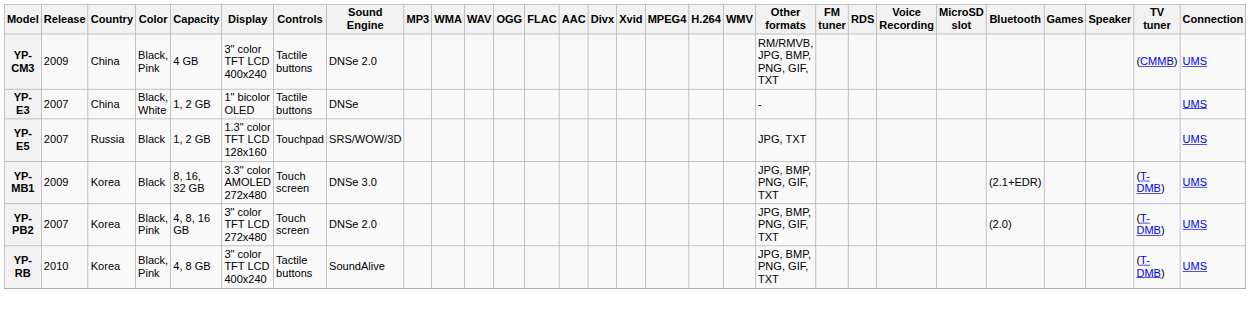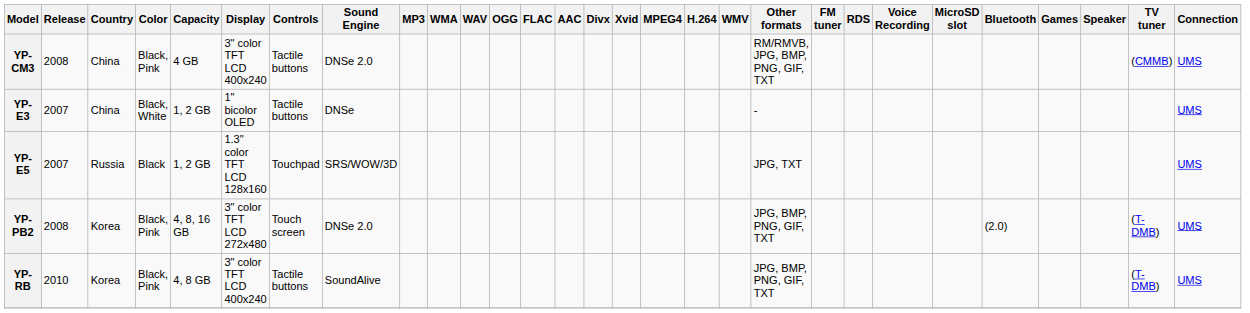 <table class="wikitable">
 <tr>
 <th>Model</th>
 <th>Release</th>
 <th>Country</th>
 <th>Color</th>
 <th>Capacity</th>
 <th>Display</th>
 <th>Controls</th>
 <th>Sound Engine</th>
 <th>MP3</th>
 <th>WMA</th>
 <th>WAV</th>
 <th>OGG</th>
 <th>FLAC</th>
 <th>AAC</th>
 <th>Divx</th>
 <th>Xvid</th>
 <th>MPEG4</th>
 <th>H.264</th>
 <th>WMV</th>
 <th>Other formats</th>
 <th>FM tuner</th>
 <th>RDS</th>
 <th>Voice Recording</th>
 <th>MicroSD slot</th>
 <th>Bluetooth</th>
 <th>Games</th>
 <th>Speaker</th>
 <th>TV tuner</th>
 <th>Connection</th>
 </tr>
 <tr>
 <th>YP-CM3</th>
-<td>2009</td>
+<td>2008</td>
 <td>China</td>
 <td>Black, Pink</td>
 <td>4 GB</td>
 <td>3" color TFT LCD 400x240</td>
 <td>Tactile buttons</td>
 <td>DNSe 2.0</td>
 <td></td>
 <td></td>
 <td></td>
 <td></td>
 <td></td>
 <td></td>
 <td></td>
 <td></td>
 <td></td>
 <td></td>
 <td></td>
 <td>RM/RMVB, JPG, BMP, PNG, GIF, TXT</td>
 <td></td>
 <td></td>
 <td></td>
 <td></td>
 <td></td>
 <td></td>
 <td></td>
 <td> (<a href='#'>CMMB</a>)</td>
 <td><a href='#'>UMS</a></td>
 </tr>
 <tr>
 <th>YP-E3</th>
 <td>2007</td>
 <td>China</td>
 <td>Black, White</td>
 <td>1, 2 GB</td>
 <td>1" bicolor OLED</td>
 <td>Tactile buttons</td>
 <td>DNSe</td>
 <td></td>
 <td></td>
 <td></td>
 <td></td>
 <td></td>
 <td></td>
 <td></td>
 <td></td>
 <td></td>
 <td></td>
 <td></td>
 <td>-</td>
 <td></td>
 <td></td>
 <td></td>
 <td></td>
 <td></td>
 <td></td>
 <td></td>
 <td></td>
 <td><a href='#'>UMS</a></td>
 </tr>
 <tr>
 <th>YP-E5</th>
 <td>2007</td>
 <td>Russia</td>
 <td>Black</td>
 <td>1, 2 GB</td>
 <td>1.3" color TFT LCD 128x160</td>
 <td>Touchpad</td>
 <td>SRS/WOW/3D</td>
 <td></td>
 <td></td>
 <td></td>
 <td></td>
 <td></td>
 <td></td>
 <td></td>
 <td></td>
 <td></td>
 <td></td>
 <td></td>
 <td>JPG, TXT</td>
 <td></td>
 <td></td>
 <td></td>
 <td></td>
 <td></td>
 <td></td>
 <td></td>
 <td></td>
 <td><a href='#'>UMS</a></td>
 </tr>
 <tr>
-<th>YP-MB1</th>
-<td>2009</td>
-<td>Korea</td>
-<td>Black</td>
-<td>8, 16, 32 GB</td>
-<td>3.3" color AMOLED 272x480</td>
-<td>Touch screen</td>
-<td>DNSe 3.0</td>
-<td></td>
-<td></td>
-<td></td>
-<td></td>
-<td></td>
-<td></td>
-<td></td>
-<td></td>
-<td></td>
-<td></td>
-<td></td>
-<td>JPG, BMP, PNG, GIF, TXT</td>
-<td></td>
-<td></td>
-<td></td>
-<td></td>
-<td> (2.1+EDR)</td>
-<td></td>
-<td></td>
-<td> (<a href='#'>T-DMB</a>)</td>
-<td><a href='#'>UMS</a></td>
-</tr>
-<tr>
 <th>YP-PB2</th>
-<td>2007</td>
+<td>2008</td>
 <td>Korea</td>
 <td>Black, Pink</td>
 <td>4, 8, 16 GB</td>
 <td>3" color TFT LCD 272x480</td>
 <td>Touch screen</td>
 <td>DNSe 2.0</td>
 <td></td>
 <td></td>
 <td></td>
 <td></td>
 <td></td>
 <td></td>
 <td></td>
 <td></td>
 <td></td>
 <td></td>
 <td></td>
 <td>JPG, BMP, PNG, GIF, TXT</td>
 <td></td>
 <td></td>
 <td></td>
 <td></td>
 <td> (2.0)</td>
 <td></td>
 <td></td>
 <td> (<a href='#'>T-DMB</a>)</td>
 <td><a href='#'>UMS</a></td>
 </tr>
 <tr>
 <th>YP-RB</th>
 <td>2010</td>
 <td>Korea</td>
 <td>Black, Pink</td>
 <td>4, 8 GB</td>
 <td>3" color TFT LCD 400x240</td>
 <td>Tactile buttons</td>
 <td>SoundAlive</td>
 <td></td>
 <td></td>
 <td></td>
 <td></td>
 <td></td>
 <td></td>
 <td></td>
 <td></td>
 <td></td>
 <td></td>
 <td></td>
 <td>JPG, BMP, PNG, GIF, TXT</td>
 <td></td>
 <td></td>
 <td></td>
 <td></td>
 <td></td>
 <td></td>
 <td></td>
 <td> (<a href='#'>T-DMB</a>)</td>
 <td><a href='#'>UMS</a></td>
 </tr>
 <tr>
 </tr>
 </table>
